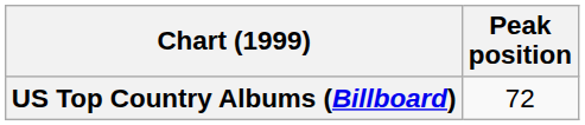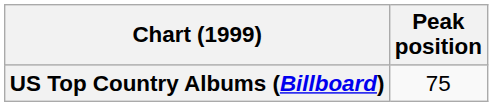 <table class="wikitable plainrowheaders">
 <tr>
 <th>Chart (1999)</th>
 <th>Peak<br>position</th>
 </tr>
 <tr>
 <th scope=row>US Top Country Albums (<em><a href='#'>Billboard</a></em>)</th>
-<td align="center">72</td>
+<td align="center">75</td>
 </tr>
 </table>
